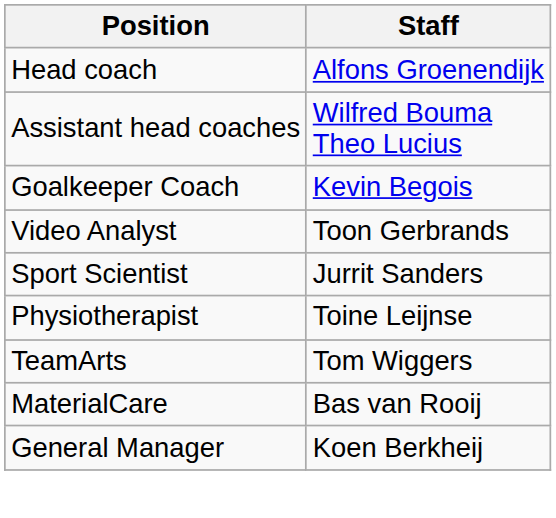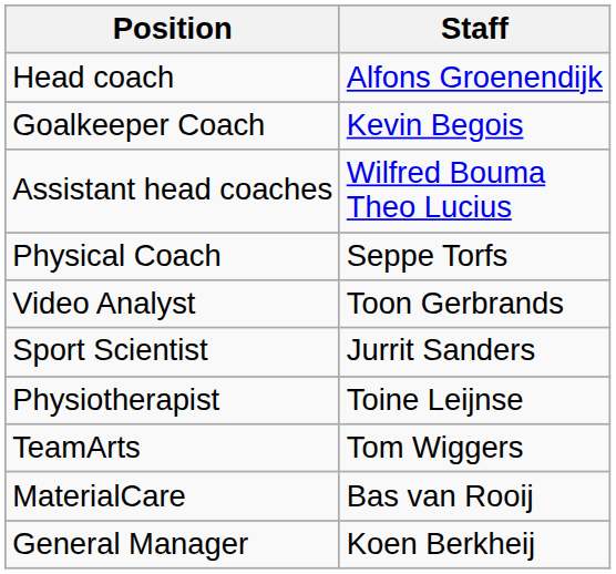 <table class="wikitable">
 <tr>
 <th>Position</th>
 <th>Staff</th>
 </tr>
 <tr>
 <td>Head coach</td>
 <td> <a href='#'>Alfons Groenendijk</a></td>
 </tr>
 <tr>
+<td>Goalkeeper Coach</td>
+<td> <a href='#'>Kevin Begois</a></td>
+</tr>
+<tr>
 <td>Assistant head coaches</td>
 <td> <a href='#'>Wilfred Bouma</a>  <br>  <a href='#'>Theo Lucius</a></td>
 </tr>
 <tr>
-<td>Goalkeeper Coach</td>
-<td> <a href='#'>Kevin Begois</a></td>
+<td>Physical Coach</td>
+<td> Seppe Torfs</td>
 </tr>
 <tr>
 <td>Video Analyst</td>
 <td> Toon Gerbrands</td>
 </tr>
 <tr>
 <td>Sport Scientist</td>
 <td> Jurrit Sanders</td>
 </tr>
 <tr>
 <td>Physiotherapist</td>
 <td> Toine Leijnse</td>
 </tr>
 <tr>
 <td>TeamArts</td>
 <td> Tom Wiggers</td>
 </tr>
 <tr>
 <td>MaterialCare</td>
 <td> Bas van Rooij</td>
 </tr>
 <tr>
 <td>General Manager</td>
 <td> Koen Berkheij</td>
 </tr>
 </table>
